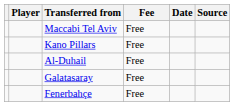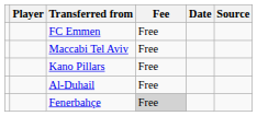 <table class="wikitable plainrowheaders sortable">
 <tr>
 <th></th>
 <th scope="col">Player</th>
 <th>Transferred from</th>
 <th style="width: 65px;">Fee</th>
 <th scope="col">Date</th>
 <th scope="col">Source</th>
+</tr>
+<tr>
+<td align="center"></td>
+<td></td>
+<td> <a href='#'>FC Emmen</a></td>
+<td>Free</td>
+<td></td>
+<td></td>
 </tr>
 <tr>
 <td align="center"></td>
 <td></td>
 <td> <a href='#'>Maccabi Tel Aviv</a></td>
 <td>Free</td>
 <td></td>
 <td></td>
 </tr>
 <tr>
 <td align="center"></td>
 <td></td>
 <td> <a href='#'>Kano Pillars</a></td>
 <td>Free</td>
 <td></td>
 <td></td>
 </tr>
 <tr>
 <td align="center"></td>
 <td></td>
 <td> <a href='#'>Al-Duhail</a></td>
 <td>Free</td>
 <td></td>
 <td></td>
 </tr>
 <tr>
 <td align="center"></td>
 <td></td>
-<td> <a href='#'>Galatasaray</a></td>
-<td>Free</td>
-<td></td>
-<td></td>
-</tr>
-<tr>
-<td align="center"></td>
-<td></td>
 <td> <a href='#'>Fenerbahçe</a></td>
-<td>Free</td>
+<td style="background: lightgrey;">Free</td>
 <td></td>
 <td></td>
 </tr>
 </table>
